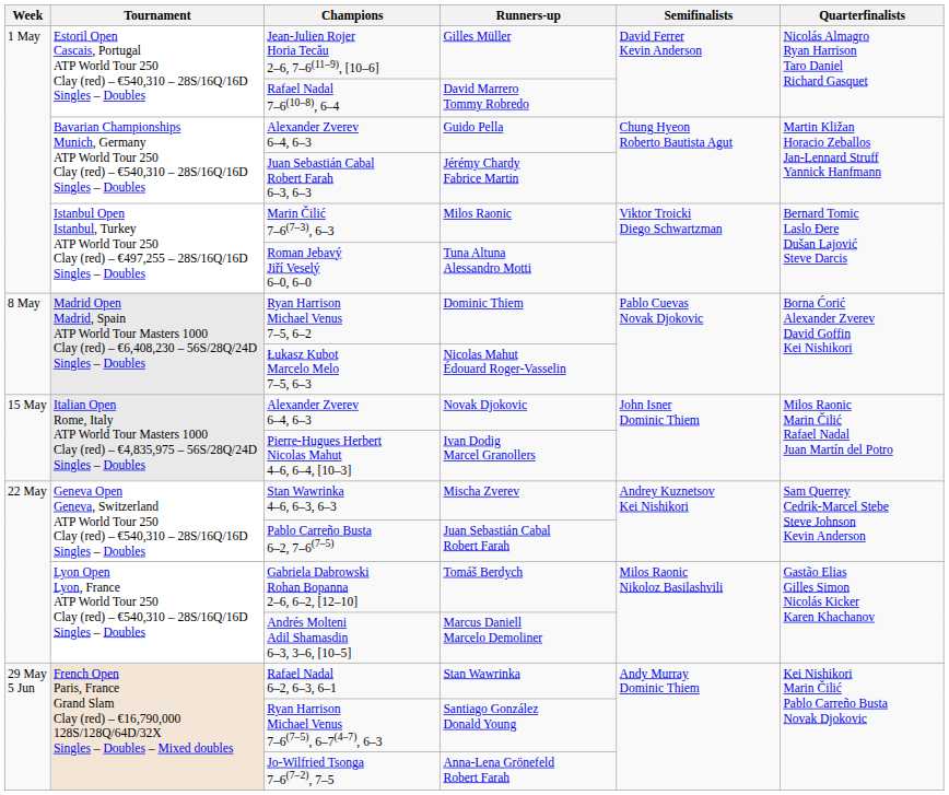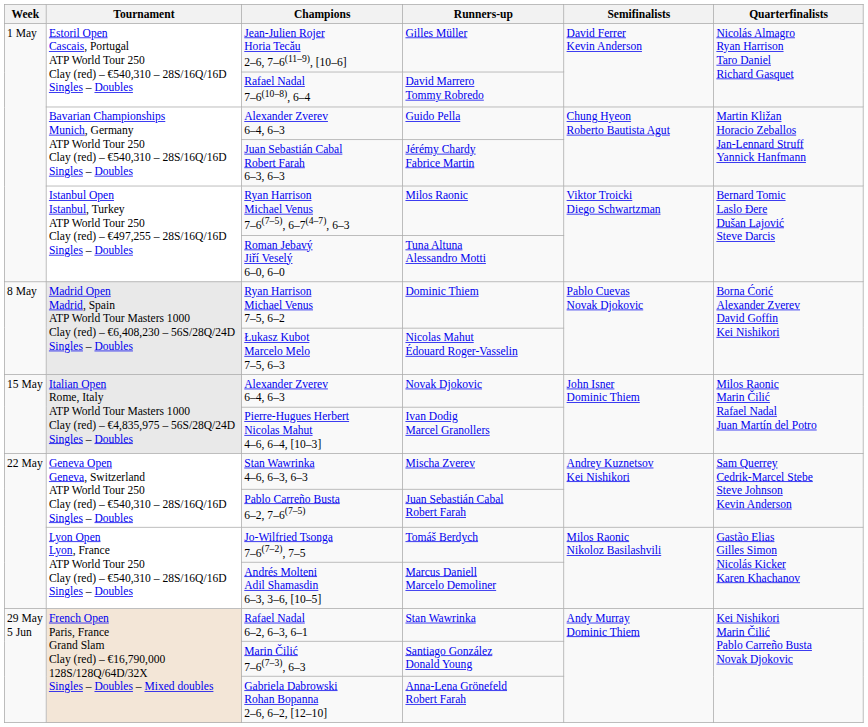 <table class=wikitable style=font-size:95%>
 <tr>
 <th style="width:48px;">Week</th>
 <th style="width:250px;">Tournament</th>
 <th style="width:205px;">Champions</th>
 <th style="width:205px;">Runners-up</th>
 <th style="width:190px;">Semifinalists</th>
 <th style="width:190px;">Quarterfinalists</th>
 </tr>
 <tr valign=top>
 <td rowspan=6>1 May</td>
 <td style=background:#fff rowspan=2><a href='#'>Estoril Open</a><br> <a href='#'>Cascais</a>, Portugal<br>ATP World Tour 250<br>Clay (red) – €540,310 – 28S/16Q/16D<br> <a href='#'>Singles</a> – <a href='#'>Doubles</a></td>
 <td> <a href='#'>Jean-Julien Rojer</a> <br>  <a href='#'>Horia Tecău</a><br>2–6, 7–6<sup>(11–9)</sup>, [10–6]</td>
 <td> <a href='#'>Gilles Müller</a></td>
 <td rowspan=2> <a href='#'>David Ferrer</a> <br> <a href='#'>Kevin Anderson</a></td>
 <td rowspan=2> <a href='#'>Nicolás Almagro</a><br>  <a href='#'>Ryan Harrison</a> <br>  <a href='#'>Taro Daniel</a> <br>  <a href='#'>Richard Gasquet</a></td>
 </tr>
 <tr valign=top>
 <td> <a href='#'>Rafael Nadal</a><br>7–6<sup>(10–8)</sup>, 6–4</td>
 <td> <a href='#'>David Marrero</a> <br>  <a href='#'>Tommy Robredo</a></td>
 </tr>
 <tr valign=top>
 <td style=background:#fff rowspan=2><a href='#'>Bavarian Championships</a><br> <a href='#'>Munich</a>, Germany<br>ATP World Tour 250<br>Clay (red) – €540,310 – 28S/16Q/16D<br> <a href='#'>Singles</a> – <a href='#'>Doubles</a></td>
 <td> <a href='#'>Alexander Zverev</a><br>6–4, 6–3</td>
 <td> <a href='#'>Guido Pella</a></td>
 <td rowspan=2> <a href='#'>Chung Hyeon</a><br> <a href='#'>Roberto Bautista Agut</a></td>
 <td rowspan=2> <a href='#'>Martin Kližan</a><br> <a href='#'>Horacio Zeballos</a><br> <a href='#'>Jan-Lennard Struff</a><br> <a href='#'>Yannick Hanfmann</a></td>
 </tr>
 <tr valign=top>
 <td> <a href='#'>Juan Sebastián Cabal</a> <br>  <a href='#'>Robert Farah</a><br>6–3, 6–3</td>
 <td> <a href='#'>Jérémy Chardy</a> <br>  <a href='#'>Fabrice Martin</a></td>
 </tr>
 <tr valign=top>
 <td style=background:#fff rowspan=2><a href='#'>Istanbul Open</a><br> <a href='#'>Istanbul</a>, Turkey<br>ATP World Tour 250<br>Clay (red) – €497,255 – 28S/16Q/16D<br> <a href='#'>Singles</a> – <a href='#'>Doubles</a></td>
-<td> <a href='#'>Marin Čilić</a><br>7–6<sup>(7–3)</sup>, 6–3</td>
+<td> <a href='#'>Ryan Harrison</a> <br>  <a href='#'>Michael Venus</a><br>7–6<sup>(7–5)</sup>, 6–7<sup>(4–7)</sup>, 6–3</td>
 <td> <a href='#'>Milos Raonic</a></td>
 <td rowspan=2> <a href='#'>Viktor Troicki</a><br> <a href='#'>Diego Schwartzman</a></td>
 <td rowspan=2> <a href='#'>Bernard Tomic</a><br> <a href='#'>Laslo Đere</a><br> <a href='#'>Dušan Lajović</a><br> <a href='#'>Steve Darcis</a></td>
 </tr>
 <tr valign=top>
 <td> <a href='#'>Roman Jebavý</a> <br>  <a href='#'>Jiří Veselý</a><br>6–0, 6–0</td>
 <td> <a href='#'>Tuna Altuna</a> <br>  <a href='#'>Alessandro Motti</a></td>
 </tr>
 <tr valign=top>
 <td rowspan=2>8 May</td>
 <td bgcolor=#E9E9E9 rowspan=2><a href='#'>Madrid Open</a><br> <a href='#'>Madrid</a>, Spain<br>ATP World Tour Masters 1000<br>Clay (red) – €6,408,230 – 56S/28Q/24D<br> <a href='#'>Singles</a> – <a href='#'>Doubles</a></td>
 <td> <a href='#'>Ryan Harrison</a> <br>  <a href='#'>Michael Venus</a><br>7–5, 6–2</td>
 <td> <a href='#'>Dominic Thiem</a></td>
 <td rowspan=2> <a href='#'>Pablo Cuevas</a><br> <a href='#'>Novak Djokovic</a></td>
 <td rowspan=2> <a href='#'>Borna Ćorić</a><br> <a href='#'>Alexander Zverev</a><br> <a href='#'>David Goffin</a><br> <a href='#'>Kei Nishikori</a></td>
 </tr>
 <tr valign=top>
 <td> <a href='#'>Łukasz Kubot</a> <br>  <a href='#'>Marcelo Melo</a><br>7–5, 6–3</td>
 <td> <a href='#'>Nicolas Mahut</a> <br>  <a href='#'>Édouard Roger-Vasselin</a></td>
 </tr>
 <tr valign=top>
 <td rowspan=2>15 May</td>
 <td bgcolor=#E9E9E9 rowspan=2><a href='#'>Italian Open</a><br> Rome, Italy<br>ATP World Tour Masters 1000<br>Clay (red) – €4,835,975 – 56S/28Q/24D<br> <a href='#'>Singles</a> – <a href='#'>Doubles</a></td>
 <td> <a href='#'>Alexander Zverev</a><br>6–4, 6–3</td>
 <td> <a href='#'>Novak Djokovic</a></td>
 <td rowspan=2> <a href='#'>John Isner</a><br>  <a href='#'>Dominic Thiem</a></td>
 <td rowspan=2> <a href='#'>Milos Raonic</a><br> <a href='#'>Marin Čilić</a><br>  <a href='#'>Rafael Nadal</a><br> <a href='#'>Juan Martín del Potro</a></td>
 </tr>
 <tr valign=top>
 <td> <a href='#'>Pierre-Hugues Herbert</a> <br>  <a href='#'>Nicolas Mahut</a><br>4–6, 6–4, [10–3]</td>
 <td> <a href='#'>Ivan Dodig</a> <br>  <a href='#'>Marcel Granollers</a></td>
 </tr>
 <tr valign=top>
 <td rowspan=4>22 May</td>
 <td bgcolor=#ffffff rowspan=2><a href='#'>Geneva Open</a><br> <a href='#'>Geneva</a>, Switzerland<br>ATP World Tour 250<br>Clay (red) – €540,310 – 28S/16Q/16D<br> <a href='#'>Singles</a> – <a href='#'>Doubles</a></td>
 <td> <a href='#'>Stan Wawrinka</a><br>4–6, 6–3, 6–3</td>
 <td> <a href='#'>Mischa Zverev</a></td>
 <td rowspan=2> <a href='#'>Andrey Kuznetsov</a><br>  <a href='#'>Kei Nishikori</a></td>
 <td rowspan=2> <a href='#'>Sam Querrey</a><br> <a href='#'>Cedrik-Marcel Stebe</a><br>  <a href='#'>Steve Johnson</a><br> <a href='#'>Kevin Anderson</a></td>
 </tr>
 <tr valign=top>
 <td> <a href='#'>Pablo Carreño Busta</a><br>6–2, 7–6<sup>(7–5)</sup></td>
 <td> <a href='#'>Juan Sebastián Cabal</a> <br>   <a href='#'>Robert Farah</a></td>
 </tr>
 <tr valign=top>
 <td bgcolor=#ffffff rowspan=2><a href='#'>Lyon Open</a><br> <a href='#'>Lyon</a>, France<br>ATP World Tour 250<br>Clay (red) – €540,310 – 28S/16Q/16D<br> <a href='#'>Singles</a> – <a href='#'>Doubles</a></td>
-<td> <a href='#'>Gabriela Dabrowski</a><br> <a href='#'>Rohan Bopanna</a><br>2–6, 6–2, [12–10]</td>
+<td> <a href='#'>Jo-Wilfried Tsonga</a><br>7–6<sup>(7–2)</sup>, 7–5</td>
 <td> <a href='#'>Tomáš Berdych</a></td>
 <td rowspan=2> <a href='#'>Milos Raonic</a><br> <a href='#'>Nikoloz Basilashvili</a></td>
 <td rowspan=2> <a href='#'>Gastão Elias</a><br> <a href='#'>Gilles Simon</a><br> <a href='#'>Nicolás Kicker</a><br> <a href='#'>Karen Khachanov</a></td>
 </tr>
 <tr valign=top>
 <td> <a href='#'>Andrés Molteni</a><br> <a href='#'>Adil Shamasdin</a><br>6–3, 3–6, [10–5]</td>
 <td> <a href='#'>Marcus Daniell</a><br> <a href='#'>Marcelo Demoliner</a></td>
 </tr>
 <tr valign=top>
 <td rowspan=3>29 May<br>5 Jun</td>
 <td style="background:#F3E6D7;" rowspan="3"><a href='#'>French Open</a><br> Paris, France<br>Grand Slam<br>Clay (red) – €16,790,000<br>128S/128Q/64D/32X<br><a href='#'>Singles</a> – <a href='#'>Doubles</a> – <a href='#'>Mixed doubles</a></td>
 <td> <a href='#'>Rafael Nadal</a><br>6–2, 6–3, 6–1</td>
 <td> <a href='#'>Stan Wawrinka</a></td>
 <td rowspan=3> <a href='#'>Andy Murray</a><br> <a href='#'>Dominic Thiem</a></td>
 <td rowspan=3> <a href='#'>Kei Nishikori</a><br> <a href='#'>Marin Čilić</a><br>  <a href='#'>Pablo Carreño Busta</a><br> <a href='#'>Novak Djokovic</a></td>
 </tr>
 <tr valign=top>
-<td> <a href='#'>Ryan Harrison</a> <br>  <a href='#'>Michael Venus</a><br>7–6<sup>(7–5)</sup>, 6–7<sup>(4–7)</sup>, 6–3</td>
+<td> <a href='#'>Marin Čilić</a><br>7–6<sup>(7–3)</sup>, 6–3</td>
 <td> <a href='#'>Santiago González</a> <br>  <a href='#'>Donald Young</a></td>
 </tr>
 <tr valign=top>
-<td> <a href='#'>Jo-Wilfried Tsonga</a><br>7–6<sup>(7–2)</sup>, 7–5</td>
+<td> <a href='#'>Gabriela Dabrowski</a><br> <a href='#'>Rohan Bopanna</a><br>2–6, 6–2, [12–10]</td>
 <td> <a href='#'>Anna-Lena Grönefeld</a><br> <a href='#'>Robert Farah</a></td>
 </tr>
 </table>
